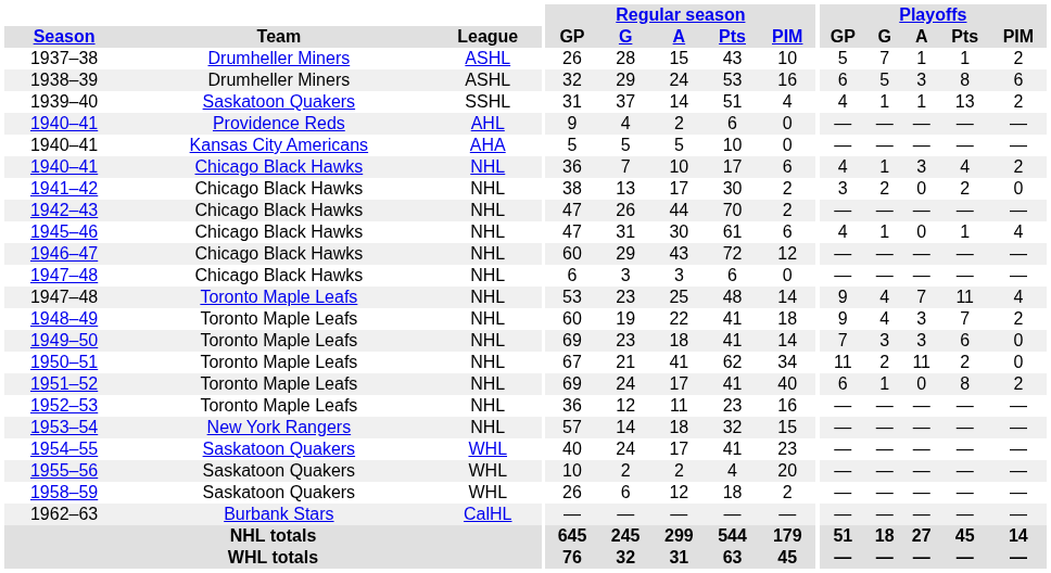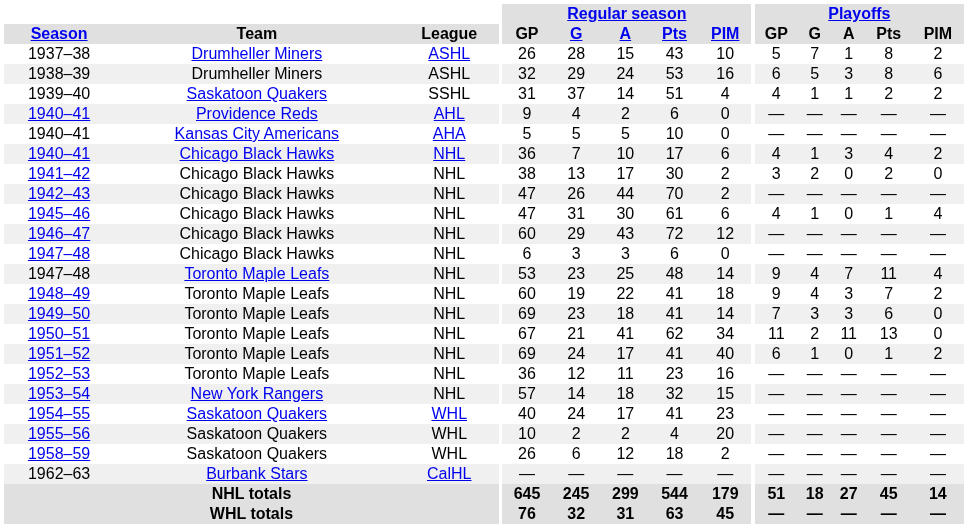 <table border="0" cellpadding="1" cellspacing="0" style="text-align:center; width:60em">
 <tr bgcolor="#e0e0e0">
 <th colspan="3" bgcolor="#ffffff"></th>
 <th rowspan="101" bgcolor="#ffffff"></th>
 <th colspan="5"><a href='#'>Regular season</a></th>
 <th rowspan="101" bgcolor="#ffffff"></th>
 <th colspan="5"><a href='#'>Playoffs</a></th>
 </tr>
 <tr bgcolor="#e0e0e0">
 <th><a href='#'>Season</a></th>
 <th>Team</th>
 <th>League</th>
 <th>GP</th>
 <th><a href='#'>G</a></th>
 <th><a href='#'>A</a></th>
 <th><a href='#'>Pts</a></th>
 <th><a href='#'>PIM</a></th>
 <th>GP</th>
 <th>G</th>
 <th>A</th>
 <th>Pts</th>
 <th>PIM</th>
 </tr>
 <tr>
 <td>1937–38</td>
 <td><a href='#'>Drumheller Miners</a></td>
 <td><a href='#'>ASHL</a></td>
 <td>26</td>
 <td>28</td>
 <td>15</td>
 <td>43</td>
 <td>10</td>
 <td>5</td>
 <td>7</td>
 <td>1</td>
-<td>1</td>
+<td>8</td>
 <td>2</td>
 </tr>
 <tr bgcolor="#f0f0f0">
 <td>1938–39</td>
 <td>Drumheller Miners</td>
 <td>ASHL</td>
 <td>32</td>
 <td>29</td>
 <td>24</td>
 <td>53</td>
 <td>16</td>
 <td>6</td>
 <td>5</td>
 <td>3</td>
 <td>8</td>
 <td>6</td>
 </tr>
 <tr>
 <td>1939–40</td>
 <td><a href='#'>Saskatoon Quakers</a></td>
 <td>SSHL</td>
 <td>31</td>
 <td>37</td>
 <td>14</td>
 <td>51</td>
 <td>4</td>
 <td>4</td>
 <td>1</td>
 <td>1</td>
-<td>13</td>
+<td>2</td>
 <td>2</td>
 </tr>
 <tr bgcolor="#f0f0f0">
 <td><a href='#'>1940–41</a></td>
 <td><a href='#'>Providence Reds</a></td>
 <td><a href='#'>AHL</a></td>
 <td>9</td>
 <td>4</td>
 <td>2</td>
 <td>6</td>
 <td>0</td>
 <td>—</td>
 <td>—</td>
 <td>—</td>
 <td>—</td>
 <td>—</td>
 </tr>
 <tr>
 <td>1940–41</td>
 <td><a href='#'>Kansas City Americans</a></td>
 <td><a href='#'>AHA</a></td>
 <td>5</td>
 <td>5</td>
 <td>5</td>
 <td>10</td>
 <td>0</td>
 <td>—</td>
 <td>—</td>
 <td>—</td>
 <td>—</td>
 <td>—</td>
 </tr>
 <tr bgcolor="#f0f0f0">
 <td><a href='#'>1940–41</a></td>
 <td><a href='#'>Chicago Black Hawks</a></td>
 <td><a href='#'>NHL</a></td>
 <td>36</td>
 <td>7</td>
 <td>10</td>
 <td>17</td>
 <td>6</td>
 <td>4</td>
 <td>1</td>
 <td>3</td>
 <td>4</td>
 <td>2</td>
 </tr>
 <tr>
 <td><a href='#'>1941–42</a></td>
 <td>Chicago Black Hawks</td>
 <td>NHL</td>
 <td>38</td>
 <td>13</td>
 <td>17</td>
 <td>30</td>
 <td>2</td>
 <td>3</td>
 <td>2</td>
 <td>0</td>
 <td>2</td>
 <td>0</td>
 </tr>
 <tr bgcolor="#f0f0f0">
 <td><a href='#'>1942–43</a></td>
 <td>Chicago Black Hawks</td>
 <td>NHL</td>
 <td>47</td>
 <td>26</td>
 <td>44</td>
 <td>70</td>
 <td>2</td>
 <td>—</td>
 <td>—</td>
 <td>—</td>
 <td>—</td>
 <td>—</td>
 </tr>
 <tr>
 <td><a href='#'>1945–46</a></td>
 <td>Chicago Black Hawks</td>
 <td>NHL</td>
 <td>47</td>
 <td>31</td>
 <td>30</td>
 <td>61</td>
 <td>6</td>
 <td>4</td>
 <td>1</td>
 <td>0</td>
 <td>1</td>
 <td>4</td>
 </tr>
 <tr bgcolor="#f0f0f0">
 <td><a href='#'>1946–47</a></td>
 <td>Chicago Black Hawks</td>
 <td>NHL</td>
 <td>60</td>
 <td>29</td>
 <td>43</td>
 <td>72</td>
 <td>12</td>
 <td>—</td>
 <td>—</td>
 <td>—</td>
 <td>—</td>
 <td>—</td>
 </tr>
 <tr>
 <td><a href='#'>1947–48</a></td>
 <td>Chicago Black Hawks</td>
 <td>NHL</td>
 <td>6</td>
 <td>3</td>
 <td>3</td>
 <td>6</td>
 <td>0</td>
 <td>—</td>
 <td>—</td>
 <td>—</td>
 <td>—</td>
 <td>—</td>
 </tr>
 <tr bgcolor="#f0f0f0">
 <td>1947–48</td>
 <td><a href='#'>Toronto Maple Leafs</a></td>
 <td>NHL</td>
 <td>53</td>
 <td>23</td>
 <td>25</td>
 <td>48</td>
 <td>14</td>
 <td>9</td>
 <td>4</td>
 <td>7</td>
 <td>11</td>
 <td>4</td>
 </tr>
 <tr>
 <td><a href='#'>1948–49</a></td>
 <td>Toronto Maple Leafs</td>
 <td>NHL</td>
 <td>60</td>
 <td>19</td>
 <td>22</td>
 <td>41</td>
 <td>18</td>
 <td>9</td>
 <td>4</td>
 <td>3</td>
 <td>7</td>
 <td>2</td>
 </tr>
 <tr bgcolor="#f0f0f0">
 <td><a href='#'>1949–50</a></td>
 <td>Toronto Maple Leafs</td>
 <td>NHL</td>
 <td>69</td>
 <td>23</td>
 <td>18</td>
 <td>41</td>
 <td>14</td>
 <td>7</td>
 <td>3</td>
 <td>3</td>
 <td>6</td>
 <td>0</td>
 </tr>
 <tr>
 <td><a href='#'>1950–51</a></td>
 <td>Toronto Maple Leafs</td>
 <td>NHL</td>
 <td>67</td>
 <td>21</td>
 <td>41</td>
 <td>62</td>
 <td>34</td>
 <td>11</td>
 <td>2</td>
 <td>11</td>
-<td>2</td>
+<td>13</td>
 <td>0</td>
 </tr>
 <tr bgcolor="#f0f0f0">
 <td><a href='#'>1951–52</a></td>
 <td>Toronto Maple Leafs</td>
 <td>NHL</td>
 <td>69</td>
 <td>24</td>
 <td>17</td>
 <td>41</td>
 <td>40</td>
 <td>6</td>
 <td>1</td>
 <td>0</td>
-<td>8</td>
+<td>1</td>
 <td>2</td>
 </tr>
 <tr>
 <td><a href='#'>1952–53</a></td>
 <td>Toronto Maple Leafs</td>
 <td>NHL</td>
 <td>36</td>
 <td>12</td>
 <td>11</td>
 <td>23</td>
 <td>16</td>
 <td>—</td>
 <td>—</td>
 <td>—</td>
 <td>—</td>
 <td>—</td>
 </tr>
 <tr bgcolor="#f0f0f0">
 <td><a href='#'>1953–54</a></td>
 <td><a href='#'>New York Rangers</a></td>
 <td>NHL</td>
 <td>57</td>
 <td>14</td>
 <td>18</td>
 <td>32</td>
 <td>15</td>
 <td>—</td>
 <td>—</td>
 <td>—</td>
 <td>—</td>
 <td>—</td>
 </tr>
 <tr>
 <td><a href='#'>1954–55</a></td>
 <td><a href='#'>Saskatoon Quakers</a></td>
 <td><a href='#'>WHL</a></td>
 <td>40</td>
 <td>24</td>
 <td>17</td>
 <td>41</td>
 <td>23</td>
 <td>—</td>
 <td>—</td>
 <td>—</td>
 <td>—</td>
 <td>—</td>
 </tr>
 <tr bgcolor="#f0f0f0">
 <td><a href='#'>1955–56</a></td>
 <td>Saskatoon Quakers</td>
 <td>WHL</td>
 <td>10</td>
 <td>2</td>
 <td>2</td>
 <td>4</td>
 <td>20</td>
 <td>—</td>
 <td>—</td>
 <td>—</td>
 <td>—</td>
 <td>—</td>
 </tr>
 <tr>
 <td><a href='#'>1958–59</a></td>
 <td>Saskatoon Quakers</td>
 <td>WHL</td>
 <td>26</td>
 <td>6</td>
 <td>12</td>
 <td>18</td>
 <td>2</td>
 <td>—</td>
 <td>—</td>
 <td>—</td>
 <td>—</td>
 <td>—</td>
 </tr>
 <tr bgcolor="#f0f0f0">
 <td>1962–63</td>
 <td><a href='#'>Burbank Stars</a></td>
 <td><a href='#'>CalHL</a></td>
 <td>—</td>
 <td>—</td>
 <td>—</td>
 <td>—</td>
 <td>—</td>
 <td>—</td>
 <td>—</td>
 <td>—</td>
 <td>—</td>
 <td>—</td>
 </tr>
 <tr bgcolor="#e0e0e0">
 <th colspan="3">NHL totals</th>
 <th>645</th>
 <th>245</th>
 <th>299</th>
 <th>544</th>
 <th>179</th>
 <th>51</th>
 <th>18</th>
 <th>27</th>
 <th>45</th>
 <th>14</th>
 </tr>
 <tr bgcolor="#e0e0e0">
 <th colspan="3">WHL totals</th>
 <th>76</th>
 <th>32</th>
 <th>31</th>
 <th>63</th>
 <th>45</th>
 <th>—</th>
 <th>—</th>
 <th>—</th>
 <th>—</th>
 <th>—</th>
 </tr>
 </table>
